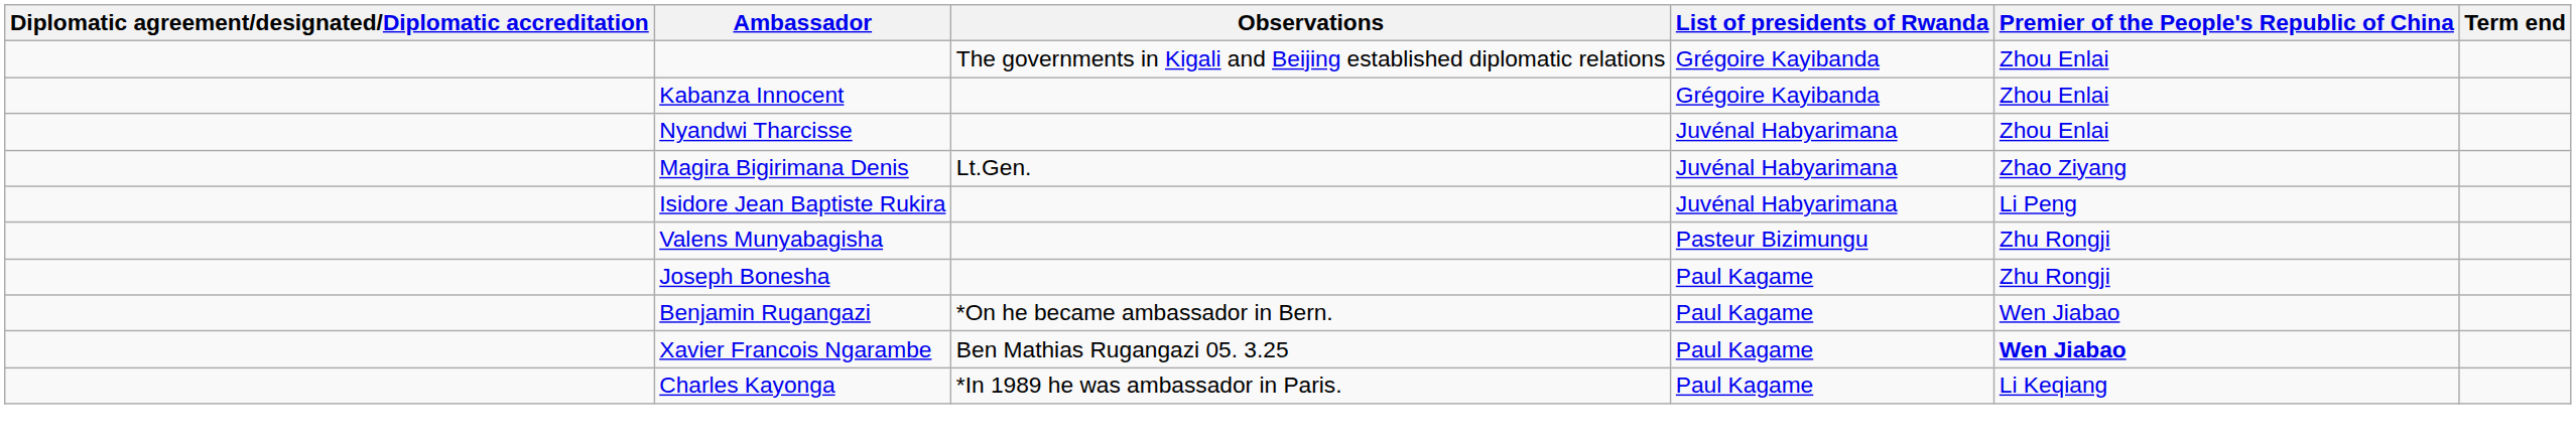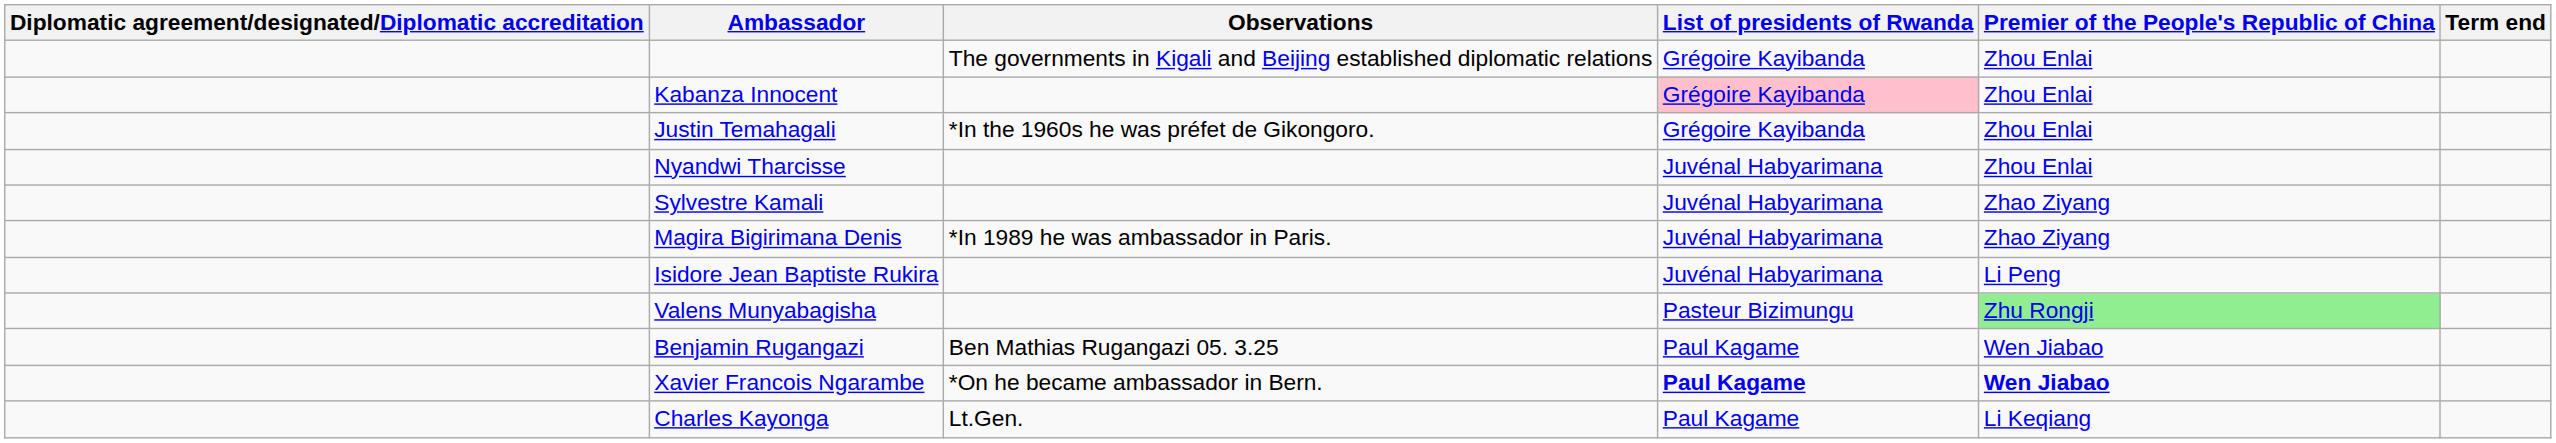 <table class="wikitable sortable">
 <tr>
 <th>Diplomatic agreement/designated/<a href='#'>Diplomatic accreditation</a></th>
 <th><a href='#'>Ambassador</a></th>
 <th>Observations</th>
 <th><a href='#'>List of presidents of Rwanda</a></th>
 <th><a href='#'>Premier of the People's Republic of China</a></th>
 <th>Term end</th>
 </tr>
 <tr>
 <td></td>
 <td></td>
 <td>The governments in <a href='#'>Kigali</a> and <a href='#'>Beijing</a> established diplomatic relations</td>
 <td><a href='#'>Grégoire Kayibanda</a></td>
 <td><a href='#'>Zhou Enlai</a></td>
 <td></td>
 </tr>
 <tr>
 <td></td>
 <td><a href='#'>Kabanza Innocent</a></td>
 <td></td>
+<td style="background: pink;"><a href='#'>Grégoire Kayibanda</a></td>
+<td><a href='#'>Zhou Enlai</a></td>
+<td></td>
+</tr>
+<tr>
+<td></td>
+<td><a href='#'>Justin Temahagali</a></td>
+<td>*In the 1960s  he was préfet de Gikongoro.</td>
 <td><a href='#'>Grégoire Kayibanda</a></td>
 <td><a href='#'>Zhou Enlai</a></td>
 <td></td>
 </tr>
 <tr>
 <td></td>
 <td><a href='#'>Nyandwi Tharcisse</a></td>
 <td></td>
 <td><a href='#'>Juvénal Habyarimana</a></td>
 <td><a href='#'>Zhou Enlai</a></td>
 <td></td>
 </tr>
 <tr>
 <td></td>
+<td><a href='#'>Sylvestre Kamali</a></td>
+<td></td>
+<td><a href='#'>Juvénal Habyarimana</a></td>
+<td><a href='#'>Zhao Ziyang</a></td>
+<td></td>
+</tr>
+<tr>
+<td></td>
 <td><a href='#'>Magira Bigirimana Denis</a></td>
-<td>Lt.Gen.</td>
+<td>*In 1989 he was ambassador in Paris.</td>
 <td><a href='#'>Juvénal Habyarimana</a></td>
 <td><a href='#'>Zhao Ziyang</a></td>
 <td></td>
 </tr>
 <tr>
 <td></td>
 <td><a href='#'>Isidore Jean Baptiste Rukira</a></td>
 <td></td>
 <td><a href='#'>Juvénal Habyarimana</a></td>
 <td><a href='#'>Li Peng</a></td>
 <td></td>
 </tr>
 <tr>
 <td></td>
 <td><a href='#'>Valens Munyabagisha</a></td>
 <td></td>
 <td><a href='#'>Pasteur Bizimungu</a></td>
-<td><a href='#'>Zhu Rongji</a></td>
-<td></td>
-</tr>
-<tr>
-<td></td>
-<td><a href='#'>Joseph Bonesha</a></td>
-<td></td>
-<td><a href='#'>Paul Kagame</a></td>
-<td><a href='#'>Zhu Rongji</a></td>
+<td style="background: lightgreen;"><a href='#'>Zhu Rongji</a></td>
 <td></td>
 </tr>
 <tr>
 <td></td>
 <td><a href='#'>Benjamin Rugangazi</a></td>
-<td>*On he became ambassador in Bern.</td>
+<td>Ben Mathias Rugangazi 05. 3.25</td>
 <td><a href='#'>Paul Kagame</a></td>
 <td><a href='#'>Wen Jiabao</a></td>
 <td></td>
 </tr>
 <tr>
 <td></td>
 <td><a href='#'>Xavier Francois Ngarambe</a></td>
-<td>Ben Mathias Rugangazi 05. 3.25</td>
-<td><a href='#'>Paul Kagame</a></td>
+<td>*On he became ambassador in Bern.</td>
+<td><strong><a href='#'>Paul Kagame</a></strong></td>
 <td><strong><a href='#'>Wen Jiabao</a></strong></td>
 <td></td>
 </tr>
 <tr>
 <td></td>
 <td><a href='#'>Charles Kayonga</a></td>
-<td>*In 1989 he was ambassador in Paris.</td>
+<td>Lt.Gen.</td>
 <td><a href='#'>Paul Kagame</a></td>
 <td><a href='#'>Li Keqiang</a></td>
 <td></td>
 </tr>
 </table>
